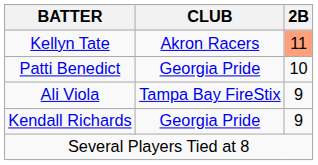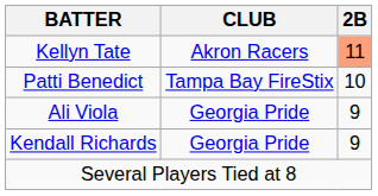 <table class="wikitable" style="text-align:center;">
 <tr>
 <th>BATTER</th>
 <th>CLUB</th>
 <th>2B</th>
 </tr>
 <tr>
 <td><a href='#'>Kellyn Tate</a></td>
 <td><a href='#'>Akron Racers</a></td>
 <td style="background: lightsalmon;">11</td>
 </tr>
 <tr>
 <td><a href='#'>Patti Benedict</a></td>
-<td><a href='#'>Georgia Pride</a></td>
+<td><a href='#'>Tampa Bay FireStix</a></td>
 <td>10</td>
 </tr>
 <tr>
 <td><a href='#'>Ali Viola</a></td>
-<td><a href='#'>Tampa Bay FireStix</a></td>
+<td><a href='#'>Georgia Pride</a></td>
 <td>9</td>
 </tr>
 <tr>
 <td><a href='#'>Kendall Richards</a></td>
 <td><a href='#'>Georgia Pride</a></td>
 <td>9</td>
 </tr>
 <tr>
 <td colspan=3>Several Players Tied at 8</td>
 </tr>
 </table>
